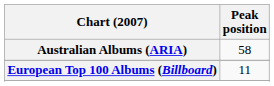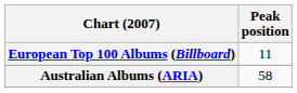 <table class="wikitable sortable plainrowheaders">
 <tr>
 <th scope="col">Chart (2007)</th>
 <th scope="col">Peak<br>position</th>
 </tr>
 <tr>
-<th scope="row">Australian Albums (<a href='#'>ARIA</a>)</th>
-<td align="center">58</td>
+<th scope="row"><a href='#'>European Top 100 Albums</a> (<em><a href='#'>Billboard</a></em>)</th>
+<td align="center">11</td>
 </tr>
 <tr>
 </tr>
 <tr>
 </tr>
 <tr>
 </tr>
 <tr>
-<th scope="row"><a href='#'>European Top 100 Albums</a> (<em><a href='#'>Billboard</a></em>)</th>
-<td align="center">11</td>
+<th scope="row">Australian Albums (<a href='#'>ARIA</a>)</th>
+<td align="center">58</td>
 </tr>
 <tr>
 </tr>
 <tr>
 </tr>
 <tr>
 </tr>
 <tr>
 </tr>
 <tr>
 </tr>
 <tr>
 </tr>
 <tr>
 </tr>
 <tr>
 </tr>
 <tr>
 </tr>
 <tr>
 </tr>
 </table>
